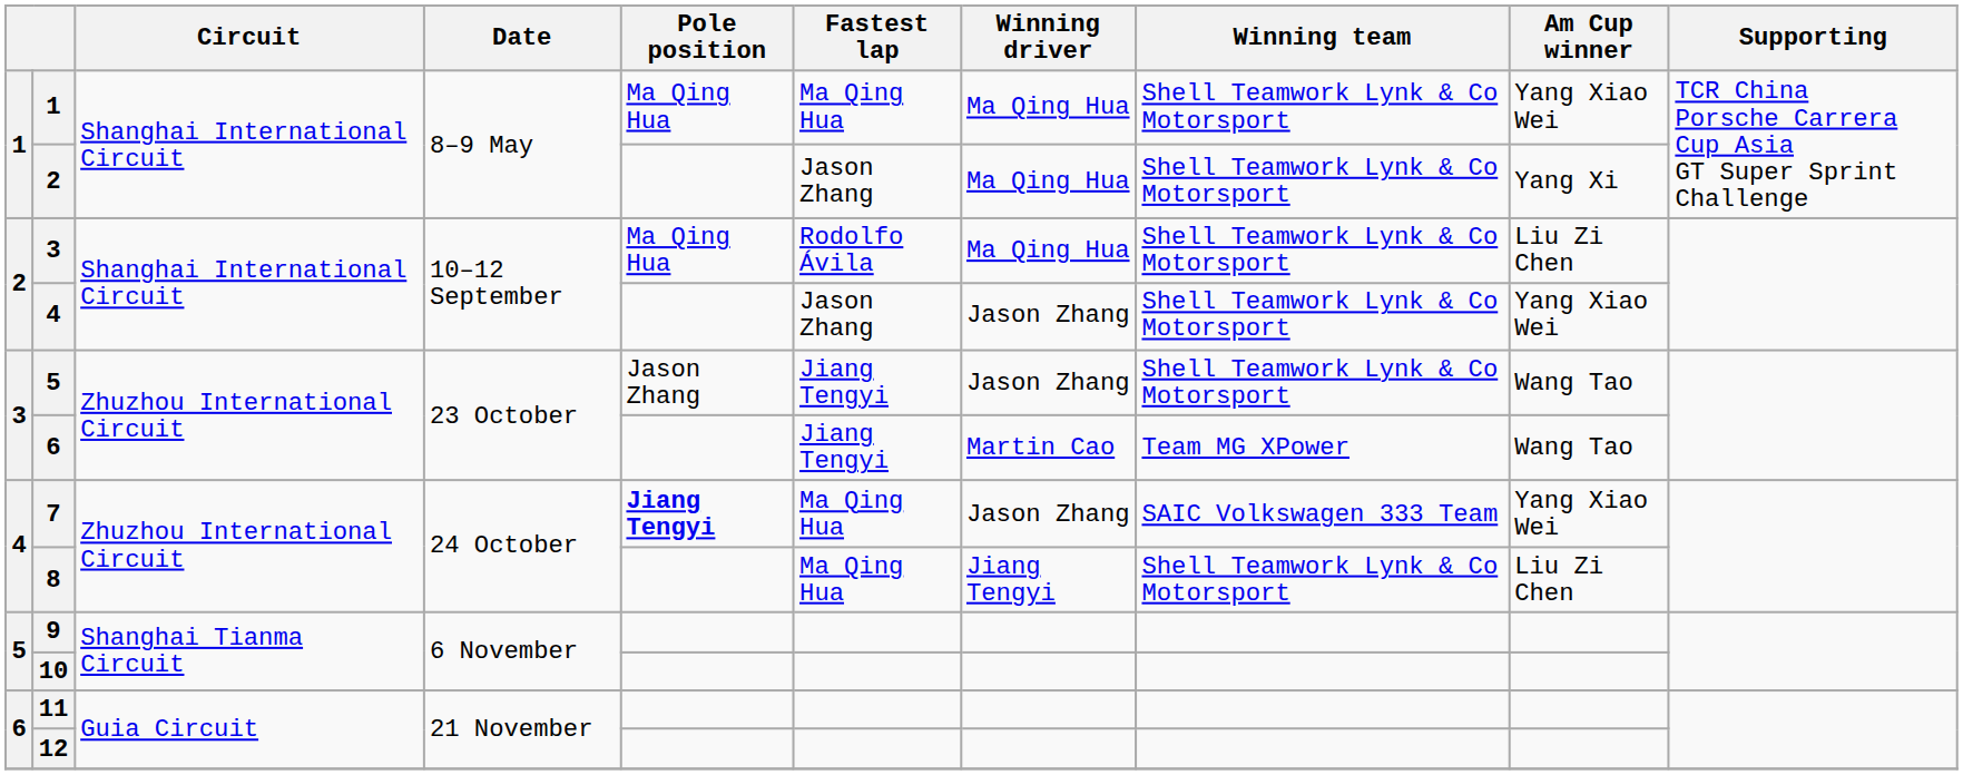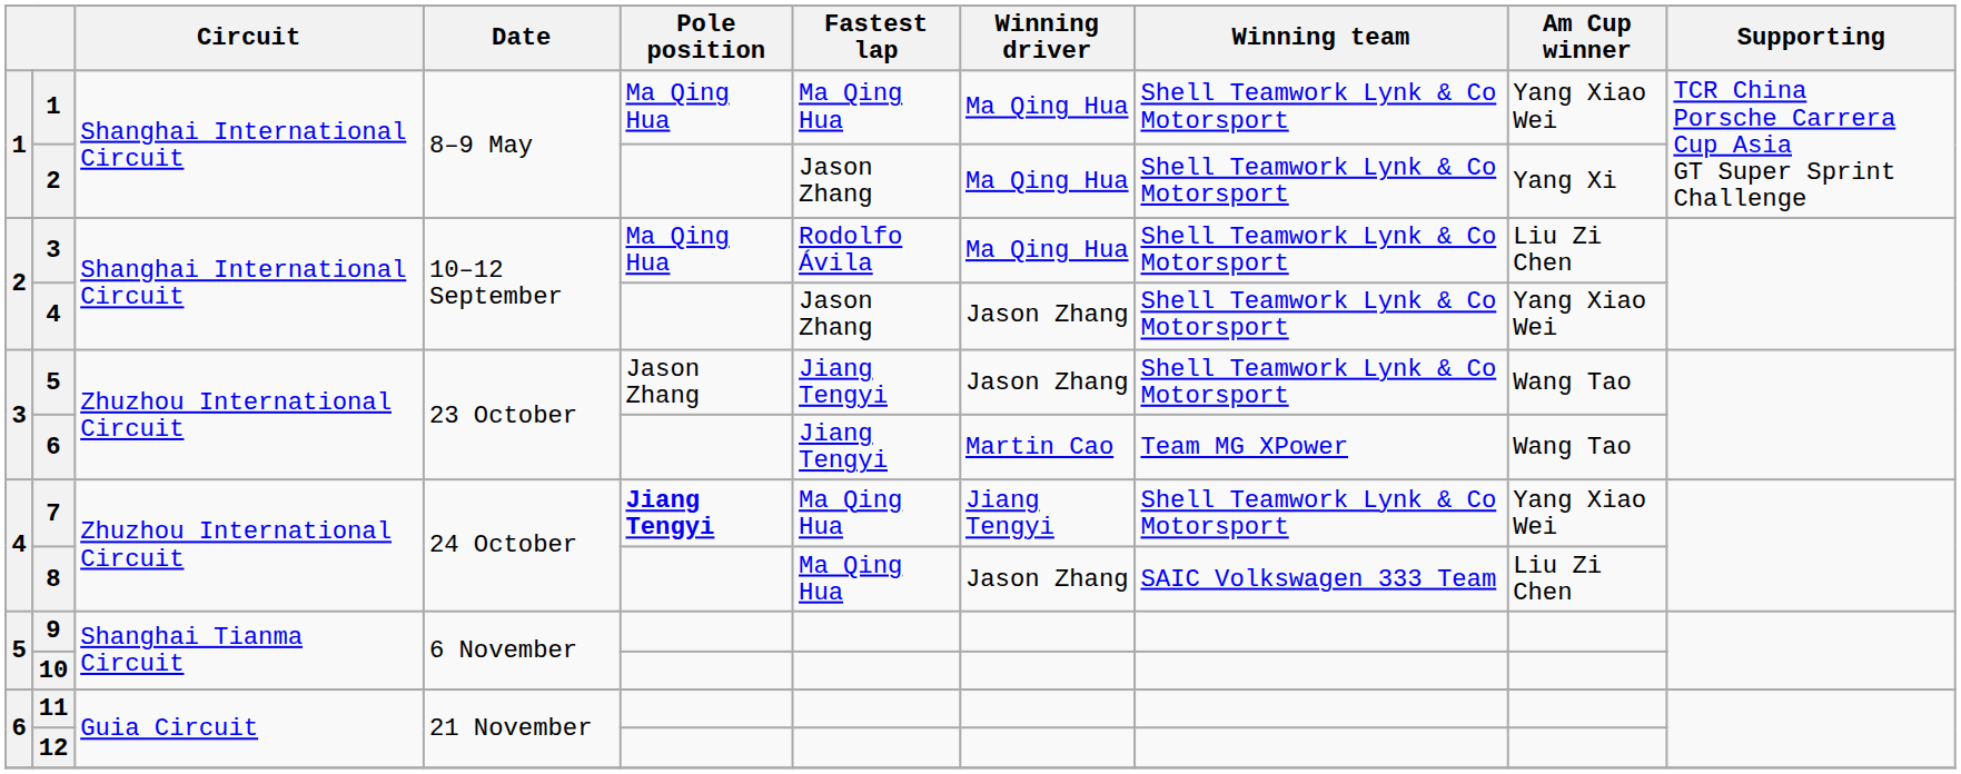 <table class="wikitable" style="font-size: 85%">
 <tr>
 <th colspan="2"></th>
 <th>Circuit</th>
 <th>Date</th>
 <th>Pole position</th>
 <th>Fastest lap</th>
 <th>Winning driver</th>
 <th>Winning team</th>
 <th>Am Cup winner</th>
 <th>Supporting</th>
 </tr>
 <tr>
 <th rowspan="2">1</th>
 <th>1</th>
 <td rowspan="2"><a href='#'>Shanghai International Circuit</a></td>
 <td rowspan="2">8–9 May</td>
 <td> <a href='#'>Ma Qing Hua</a></td>
 <td> <a href='#'>Ma Qing Hua</a></td>
 <td> <a href='#'>Ma Qing Hua</a></td>
 <td> <a href='#'>Shell Teamwork Lynk & Co Motorsport</a></td>
 <td> Yang Xiao Wei</td>
 <td rowspan="2"><a href='#'>TCR China</a><br><a href='#'>Porsche Carrera Cup Asia</a><br>GT Super Sprint Challenge</td>
 </tr>
 <tr>
 <th>2</th>
 <td></td>
 <td> Jason Zhang</td>
 <td> <a href='#'>Ma Qing Hua</a></td>
 <td> <a href='#'>Shell Teamwork Lynk & Co Motorsport</a></td>
 <td> Yang Xi</td>
 </tr>
 <tr>
 <th rowspan="2">2</th>
 <th>3</th>
 <td rowspan="2"><a href='#'>Shanghai International Circuit</a></td>
 <td rowspan="2">10–12 September</td>
 <td> <a href='#'>Ma Qing Hua</a></td>
 <td> <a href='#'>Rodolfo Ávila</a></td>
 <td> <a href='#'>Ma Qing Hua</a></td>
 <td> <a href='#'>Shell Teamwork Lynk & Co Motorsport</a></td>
 <td> Liu Zi Chen</td>
 <td rowspan="2"></td>
 </tr>
 <tr>
 <th>4</th>
 <td></td>
 <td> Jason Zhang</td>
 <td> Jason Zhang</td>
 <td> <a href='#'>Shell Teamwork Lynk & Co Motorsport</a></td>
 <td> Yang Xiao Wei</td>
 </tr>
 <tr>
 <th rowspan="2">3</th>
 <th>5</th>
 <td rowspan="2"><a href='#'>Zhuzhou International Circuit</a></td>
 <td rowspan="2">23 October</td>
 <td> Jason Zhang</td>
 <td> <a href='#'>Jiang Tengyi</a></td>
 <td> Jason Zhang</td>
 <td> <a href='#'>Shell Teamwork Lynk & Co Motorsport</a></td>
 <td> Wang Tao</td>
 <td rowspan="2"></td>
 </tr>
 <tr>
 <th>6</th>
 <td></td>
 <td> <a href='#'>Jiang Tengyi</a></td>
 <td> <a href='#'>Martin Cao</a></td>
 <td> <a href='#'>Team MG XPower</a></td>
 <td> Wang Tao</td>
 </tr>
 <tr>
 <th rowspan="2">4</th>
 <th>7</th>
 <td rowspan="2"><a href='#'>Zhuzhou International Circuit</a></td>
 <td rowspan="2">24 October</td>
 <td><strong> <a href='#'>Jiang Tengyi</a></strong></td>
 <td> <a href='#'>Ma Qing Hua</a></td>
-<td> Jason Zhang</td>
-<td> <a href='#'>SAIC Volkswagen 333 Team</a></td>
+<td> <a href='#'>Jiang Tengyi</a></td>
+<td> <a href='#'>Shell Teamwork Lynk & Co Motorsport</a></td>
 <td> Yang Xiao Wei</td>
 <td rowspan="2"></td>
 </tr>
 <tr>
 <th>8</th>
 <td></td>
 <td> <a href='#'>Ma Qing Hua</a></td>
-<td> <a href='#'>Jiang Tengyi</a></td>
-<td> <a href='#'>Shell Teamwork Lynk & Co Motorsport</a></td>
+<td> Jason Zhang</td>
+<td> <a href='#'>SAIC Volkswagen 333 Team</a></td>
 <td> Liu Zi Chen</td>
 </tr>
 <tr>
 <th rowspan="2">5</th>
 <th>9</th>
 <td rowspan="2"><a href='#'>Shanghai Tianma Circuit</a></td>
 <td rowspan="2">6 November</td>
 <td></td>
 <td></td>
 <td></td>
 <td></td>
 <td></td>
 <td rowspan="2"></td>
 </tr>
 <tr>
 <th>10</th>
 <td></td>
 <td></td>
 <td></td>
 <td></td>
 <td></td>
 </tr>
 <tr>
 <th rowspan="2">6</th>
 <th>11</th>
 <td rowspan="2"><a href='#'>Guia Circuit</a></td>
 <td rowspan="2">21 November</td>
 <td></td>
 <td></td>
 <td></td>
 <td></td>
 <td></td>
 <td rowspan="2"></td>
 </tr>
 <tr>
 <th>12</th>
 <td></td>
 <td></td>
 <td></td>
 <td></td>
 <td></td>
 </tr>
 <tr>
 </tr>
 </table>
